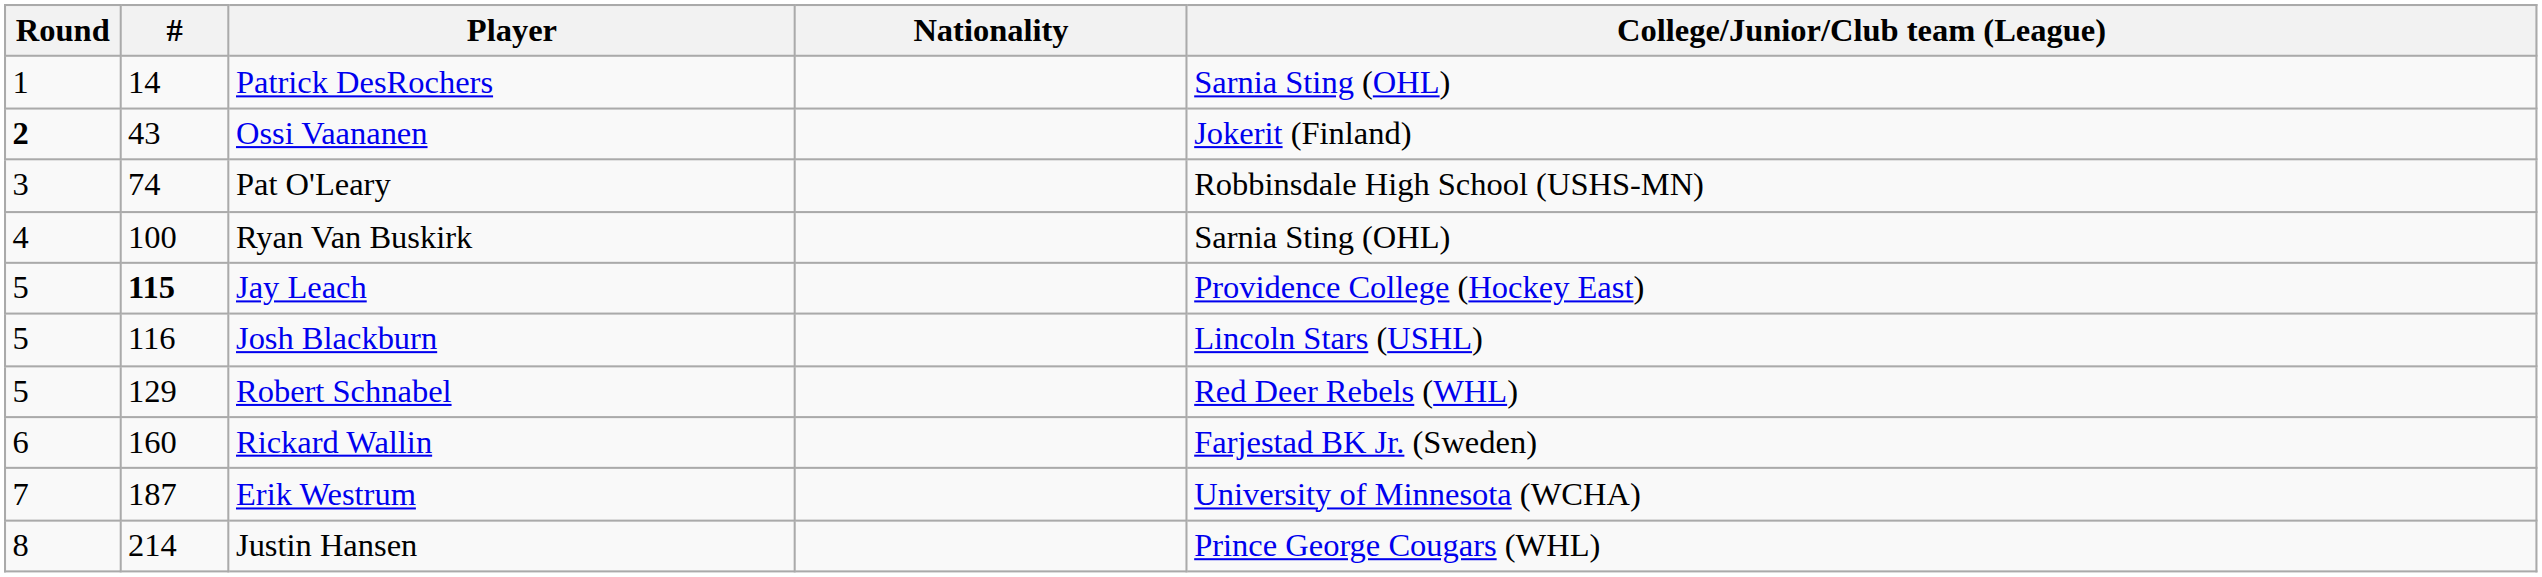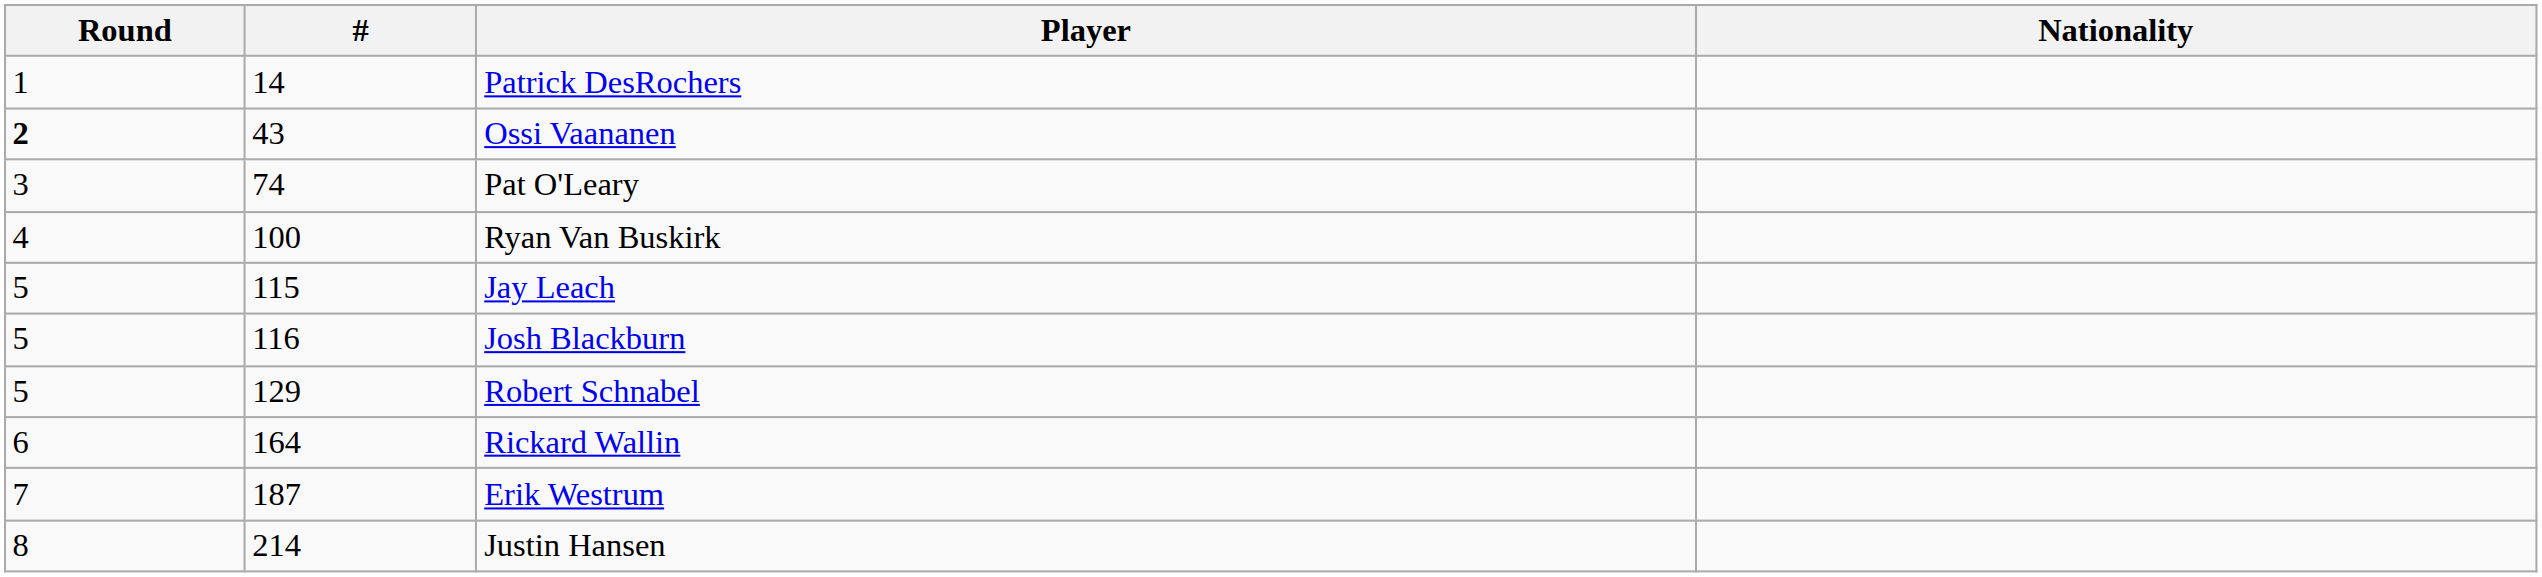 <table class="wikitable">
 <tr align="center">
 <th bgcolor="#DDDDFF" width="4.0%">Round</th>
 <th bgcolor="#DDDDFF" width="4.0%">#</th>
 <th bgcolor="#DDDDFF" width="21.0%">Player</th>
 <th bgcolor="#DDDDFF" width="14.5%">Nationality</th>
-<th bgcolor="#DDDDFF" width="50.0%">College/Junior/Club team (League)</th>
 </tr>
 <tr>
 <td>1</td>
 <td>14</td>
 <td><a href='#'>Patrick DesRochers</a></td>
 <td></td>
-<td><a href='#'>Sarnia Sting</a> (<a href='#'>OHL</a>)</td>
 </tr>
 <tr>
 <td><strong>2</strong></td>
 <td>43</td>
 <td><a href='#'>Ossi Vaananen</a></td>
 <td></td>
-<td><a href='#'>Jokerit</a> (Finland)</td>
 </tr>
 <tr>
 <td>3</td>
 <td>74</td>
 <td>Pat O'Leary</td>
 <td></td>
-<td>Robbinsdale High School (USHS-MN)</td>
 </tr>
 <tr>
 <td>4</td>
 <td>100</td>
 <td>Ryan Van Buskirk</td>
 <td></td>
-<td>Sarnia Sting (OHL)</td>
 </tr>
 <tr>
 <td>5</td>
-<td><strong>115</strong></td>
+<td>115</td>
 <td><a href='#'>Jay Leach</a></td>
 <td></td>
-<td><a href='#'>Providence College</a> (<a href='#'>Hockey East</a>)</td>
 </tr>
 <tr>
 <td>5</td>
 <td>116</td>
 <td><a href='#'>Josh Blackburn</a></td>
 <td></td>
-<td><a href='#'>Lincoln Stars</a> (<a href='#'>USHL</a>)</td>
 </tr>
 <tr>
 <td>5</td>
 <td>129</td>
 <td><a href='#'>Robert Schnabel</a></td>
 <td></td>
-<td><a href='#'>Red Deer Rebels</a> (<a href='#'>WHL</a>)</td>
 </tr>
 <tr>
 <td>6</td>
-<td>160</td>
+<td>164</td>
 <td><a href='#'>Rickard Wallin</a></td>
 <td></td>
-<td><a href='#'>Farjestad BK Jr.</a> (Sweden)</td>
 </tr>
 <tr>
 <td>7</td>
 <td>187</td>
 <td><a href='#'>Erik Westrum</a></td>
 <td></td>
-<td><a href='#'>University of Minnesota</a> (WCHA)</td>
 </tr>
 <tr>
 <td>8</td>
 <td>214</td>
 <td>Justin Hansen</td>
 <td></td>
-<td><a href='#'>Prince George Cougars</a> (WHL)</td>
 </tr>
 </table>
